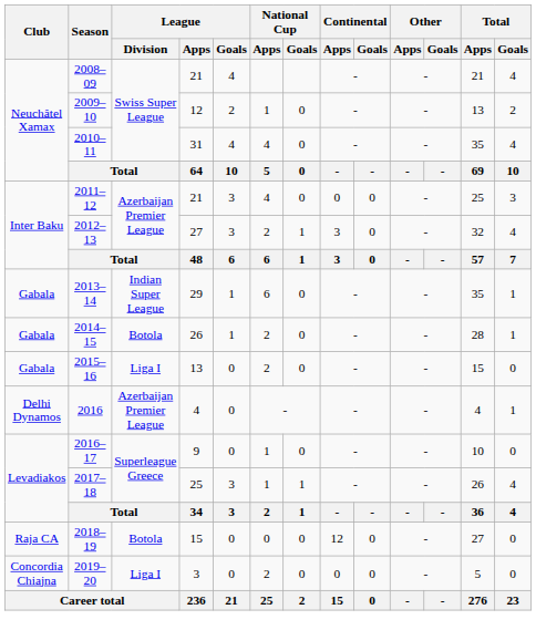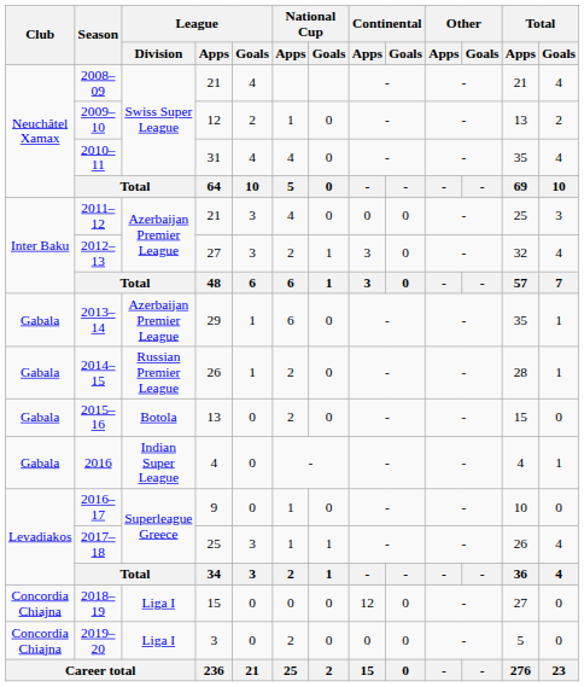 <table class="wikitable" style="text-align: center;">
 <tr>
 <th rowspan="2">Club</th>
 <th rowspan="2">Season</th>
 <th colspan="3">League</th>
 <th colspan="2">National Cup</th>
 <th colspan="2">Continental</th>
 <th colspan="2">Other</th>
 <th colspan="2">Total</th>
 </tr>
 <tr>
 <th>Division</th>
 <th>Apps</th>
 <th>Goals</th>
 <th>Apps</th>
 <th>Goals</th>
 <th>Apps</th>
 <th>Goals</th>
 <th>Apps</th>
 <th>Goals</th>
 <th>Apps</th>
 <th>Goals</th>
 </tr>
 <tr>
 <td rowspan="4"><a href='#'>Neuchâtel Xamax</a></td>
 <td><a href='#'>2008–09</a></td>
 <td rowspan="3"><a href='#'>Swiss Super League</a></td>
 <td>21</td>
 <td>4</td>
 <td></td>
 <td></td>
 <td colspan="2">-</td>
 <td colspan="2">-</td>
 <td>21</td>
 <td>4</td>
 </tr>
 <tr>
 <td><a href='#'>2009–10</a></td>
 <td>12</td>
 <td>2</td>
 <td>1</td>
 <td>0</td>
 <td colspan="2">-</td>
 <td colspan="2">-</td>
 <td>13</td>
 <td>2</td>
 </tr>
 <tr>
 <td><a href='#'>2010–11</a></td>
 <td>31</td>
 <td>4</td>
 <td>4</td>
 <td>0</td>
 <td colspan="2">-</td>
 <td colspan="2">-</td>
 <td>35</td>
 <td>4</td>
 </tr>
 <tr>
 <th colspan="2">Total</th>
 <th>64</th>
 <th>10</th>
 <th>5</th>
 <th>0</th>
 <th>-</th>
 <th>-</th>
 <th>-</th>
 <th>-</th>
 <th>69</th>
 <th>10</th>
 </tr>
 <tr>
 <td rowspan="3"><a href='#'>Inter Baku</a></td>
 <td><a href='#'>2011–12</a></td>
 <td rowspan="2"><a href='#'>Azerbaijan Premier League</a></td>
 <td>21</td>
 <td>3</td>
 <td>4</td>
 <td>0</td>
 <td>0</td>
 <td>0</td>
 <td colspan="2">-</td>
 <td>25</td>
 <td>3</td>
 </tr>
 <tr>
 <td><a href='#'>2012–13</a></td>
 <td>27</td>
 <td>3</td>
 <td>2</td>
 <td>1</td>
 <td>3</td>
 <td>0</td>
 <td colspan="2">-</td>
 <td>32</td>
 <td>4</td>
 </tr>
 <tr>
 <th colspan="2">Total</th>
 <th>48</th>
 <th>6</th>
 <th>6</th>
 <th>1</th>
 <th>3</th>
 <th>0</th>
 <th>-</th>
 <th>-</th>
 <th>57</th>
 <th>7</th>
 </tr>
 <tr>
 <td valign="center"><a href='#'>Gabala</a></td>
 <td><a href='#'>2013–14</a></td>
-<td><a href='#'>Indian Super League</a></td>
+<td><a href='#'>Azerbaijan Premier League</a></td>
 <td>29</td>
 <td>1</td>
 <td>6</td>
 <td>0</td>
 <td colspan="2">-</td>
 <td colspan="2">-</td>
 <td>35</td>
 <td>1</td>
 </tr>
 <tr>
 <td valign="center"><a href='#'>Gabala</a></td>
 <td><a href='#'>2014–15</a></td>
-<td><a href='#'>Botola</a></td>
+<td><a href='#'>Russian Premier League</a></td>
 <td>26</td>
 <td>1</td>
 <td>2</td>
 <td>0</td>
 <td colspan="2">-</td>
 <td colspan="2">-</td>
 <td>28</td>
 <td>1</td>
 </tr>
 <tr>
 <td valign="center"><a href='#'>Gabala</a></td>
 <td><a href='#'>2015–16</a></td>
-<td><a href='#'>Liga I</a></td>
+<td><a href='#'>Botola</a></td>
 <td>13</td>
 <td>0</td>
 <td>2</td>
 <td>0</td>
 <td colspan="2">-</td>
 <td colspan="2">-</td>
 <td>15</td>
 <td>0</td>
 </tr>
 <tr>
-<td valign="center"><a href='#'>Delhi Dynamos</a></td>
+<td valign="center"><a href='#'>Gabala</a></td>
 <td><a href='#'>2016</a></td>
-<td><a href='#'>Azerbaijan Premier League</a></td>
+<td><a href='#'>Indian Super League</a></td>
 <td>4</td>
 <td>0</td>
 <td colspan="2">-</td>
 <td colspan="2">-</td>
 <td colspan="2">-</td>
 <td>4</td>
 <td>1</td>
 </tr>
 <tr>
 <td rowspan="3"><a href='#'>Levadiakos</a></td>
 <td><a href='#'>2016–17</a></td>
 <td rowspan="2"><a href='#'>Superleague Greece</a></td>
 <td>9</td>
 <td>0</td>
 <td>1</td>
 <td>0</td>
 <td colspan="2">-</td>
 <td colspan="2">-</td>
 <td>10</td>
 <td>0</td>
 </tr>
 <tr>
 <td><a href='#'>2017–18</a></td>
 <td>25</td>
 <td>3</td>
 <td>1</td>
 <td>1</td>
 <td colspan="2">-</td>
 <td colspan="2">-</td>
 <td>26</td>
 <td>4</td>
 </tr>
 <tr>
 <th colspan="2">Total</th>
 <th>34</th>
 <th>3</th>
 <th>2</th>
 <th>1</th>
 <th>-</th>
 <th>-</th>
 <th>-</th>
 <th>-</th>
 <th>36</th>
 <th>4</th>
 </tr>
 <tr>
-<td valign="center"><a href='#'>Raja CA</a></td>
+<td valign="center"><a href='#'>Concordia Chiajna</a></td>
 <td><a href='#'>2018–19</a></td>
-<td><a href='#'>Botola</a></td>
+<td><a href='#'>Liga I</a></td>
 <td>15</td>
 <td>0</td>
 <td>0</td>
 <td>0</td>
 <td>12</td>
 <td>0</td>
 <td colspan="2">-</td>
 <td>27</td>
 <td>0</td>
 </tr>
 <tr>
 <td valign="center"><a href='#'>Concordia Chiajna</a></td>
 <td><a href='#'>2019–20</a></td>
 <td><a href='#'>Liga I</a></td>
 <td>3</td>
 <td>0</td>
 <td>2</td>
 <td>0</td>
 <td>0</td>
 <td>0</td>
 <td colspan="2">-</td>
 <td>5</td>
 <td>0</td>
 </tr>
 <tr>
 <th colspan="3">Career total</th>
 <th>236</th>
 <th>21</th>
 <th>25</th>
 <th>2</th>
 <th>15</th>
 <th>0</th>
 <th>-</th>
 <th>-</th>
 <th>276</th>
 <th>23</th>
 </tr>
 </table>
